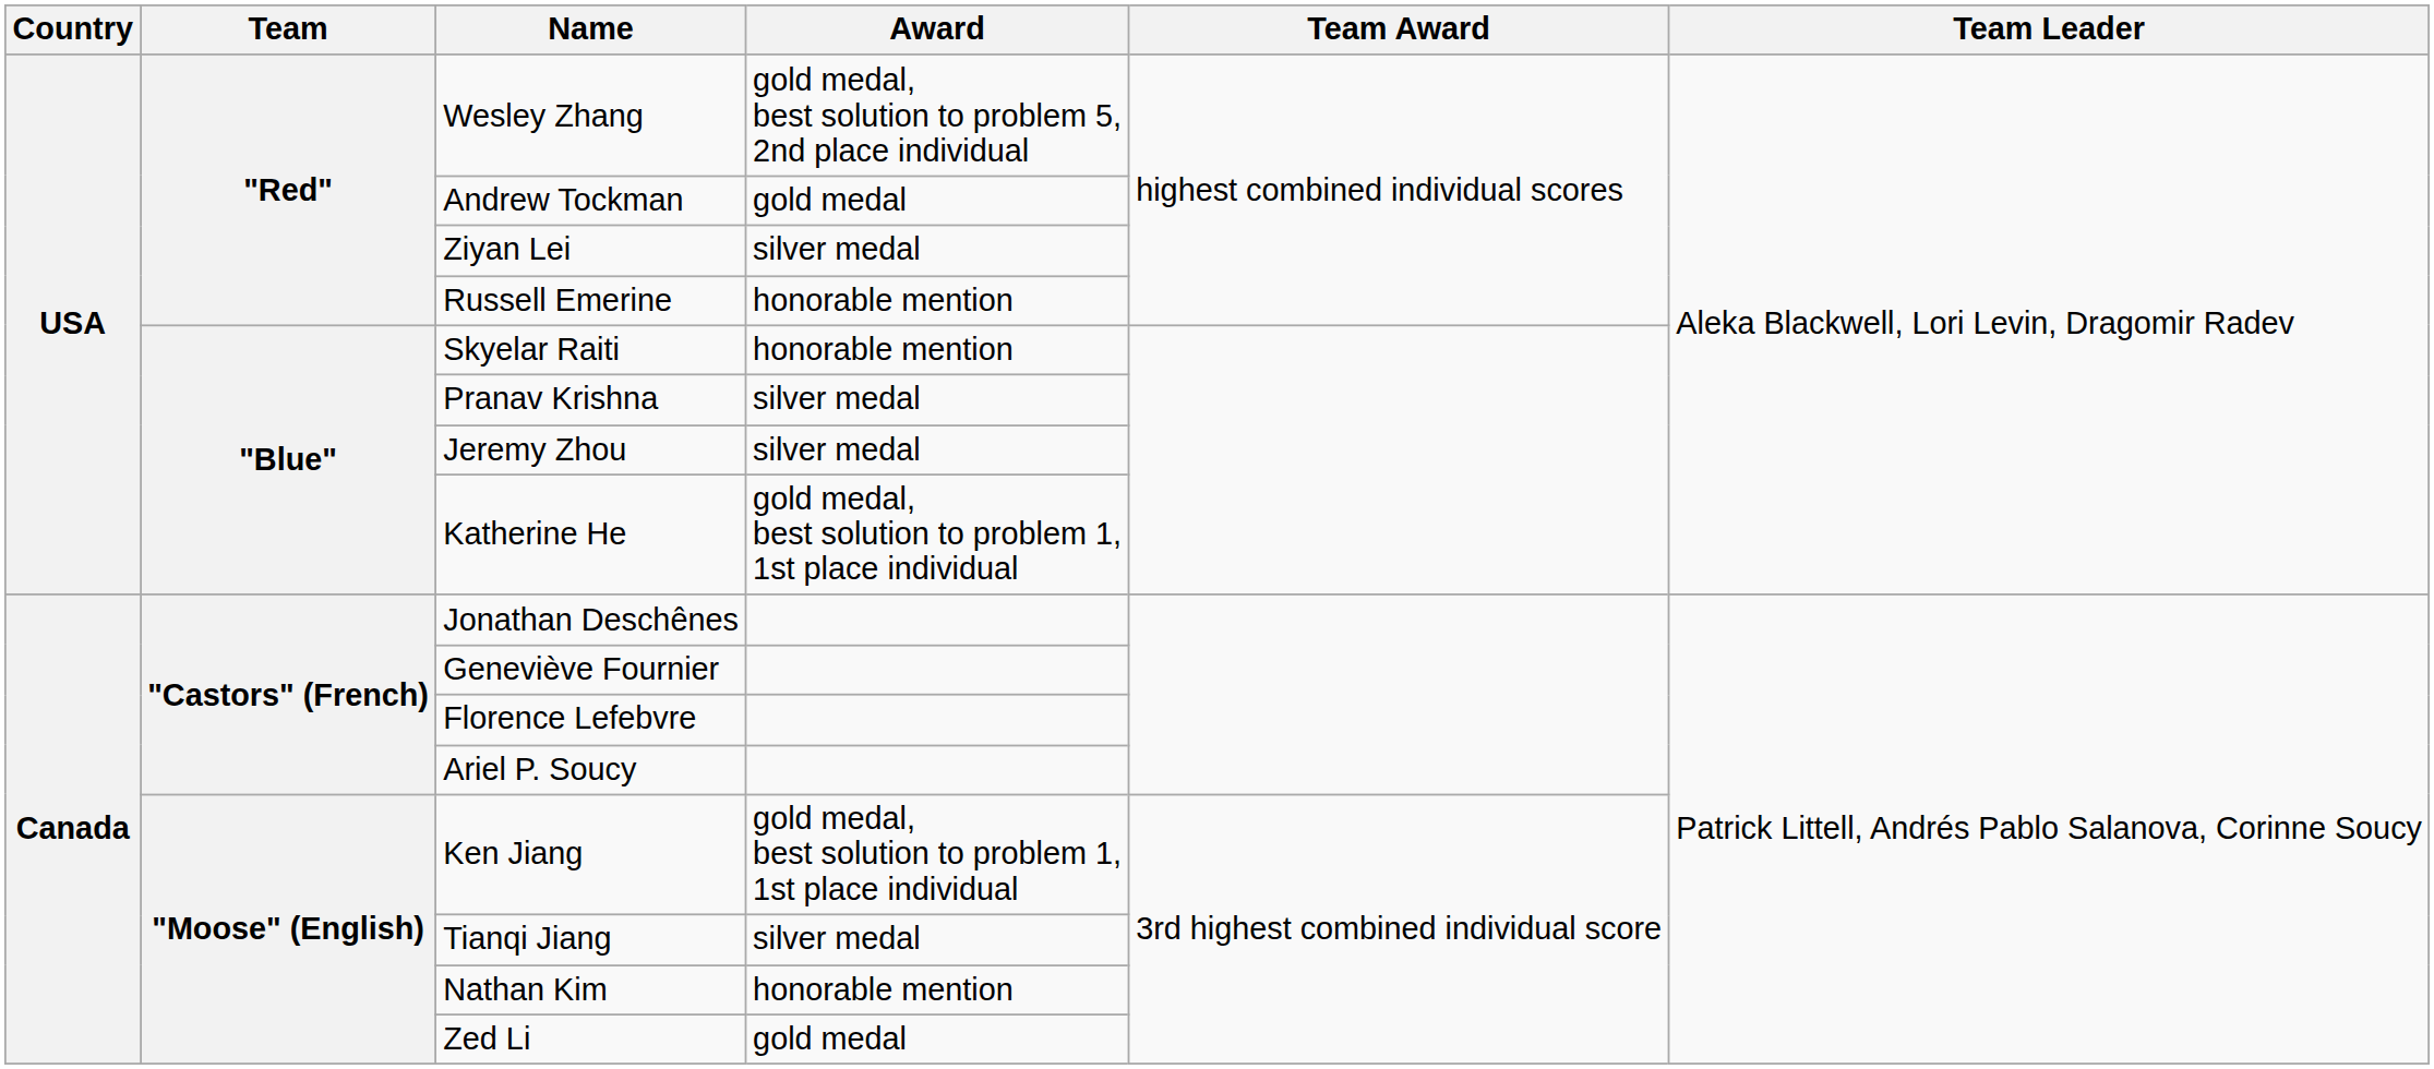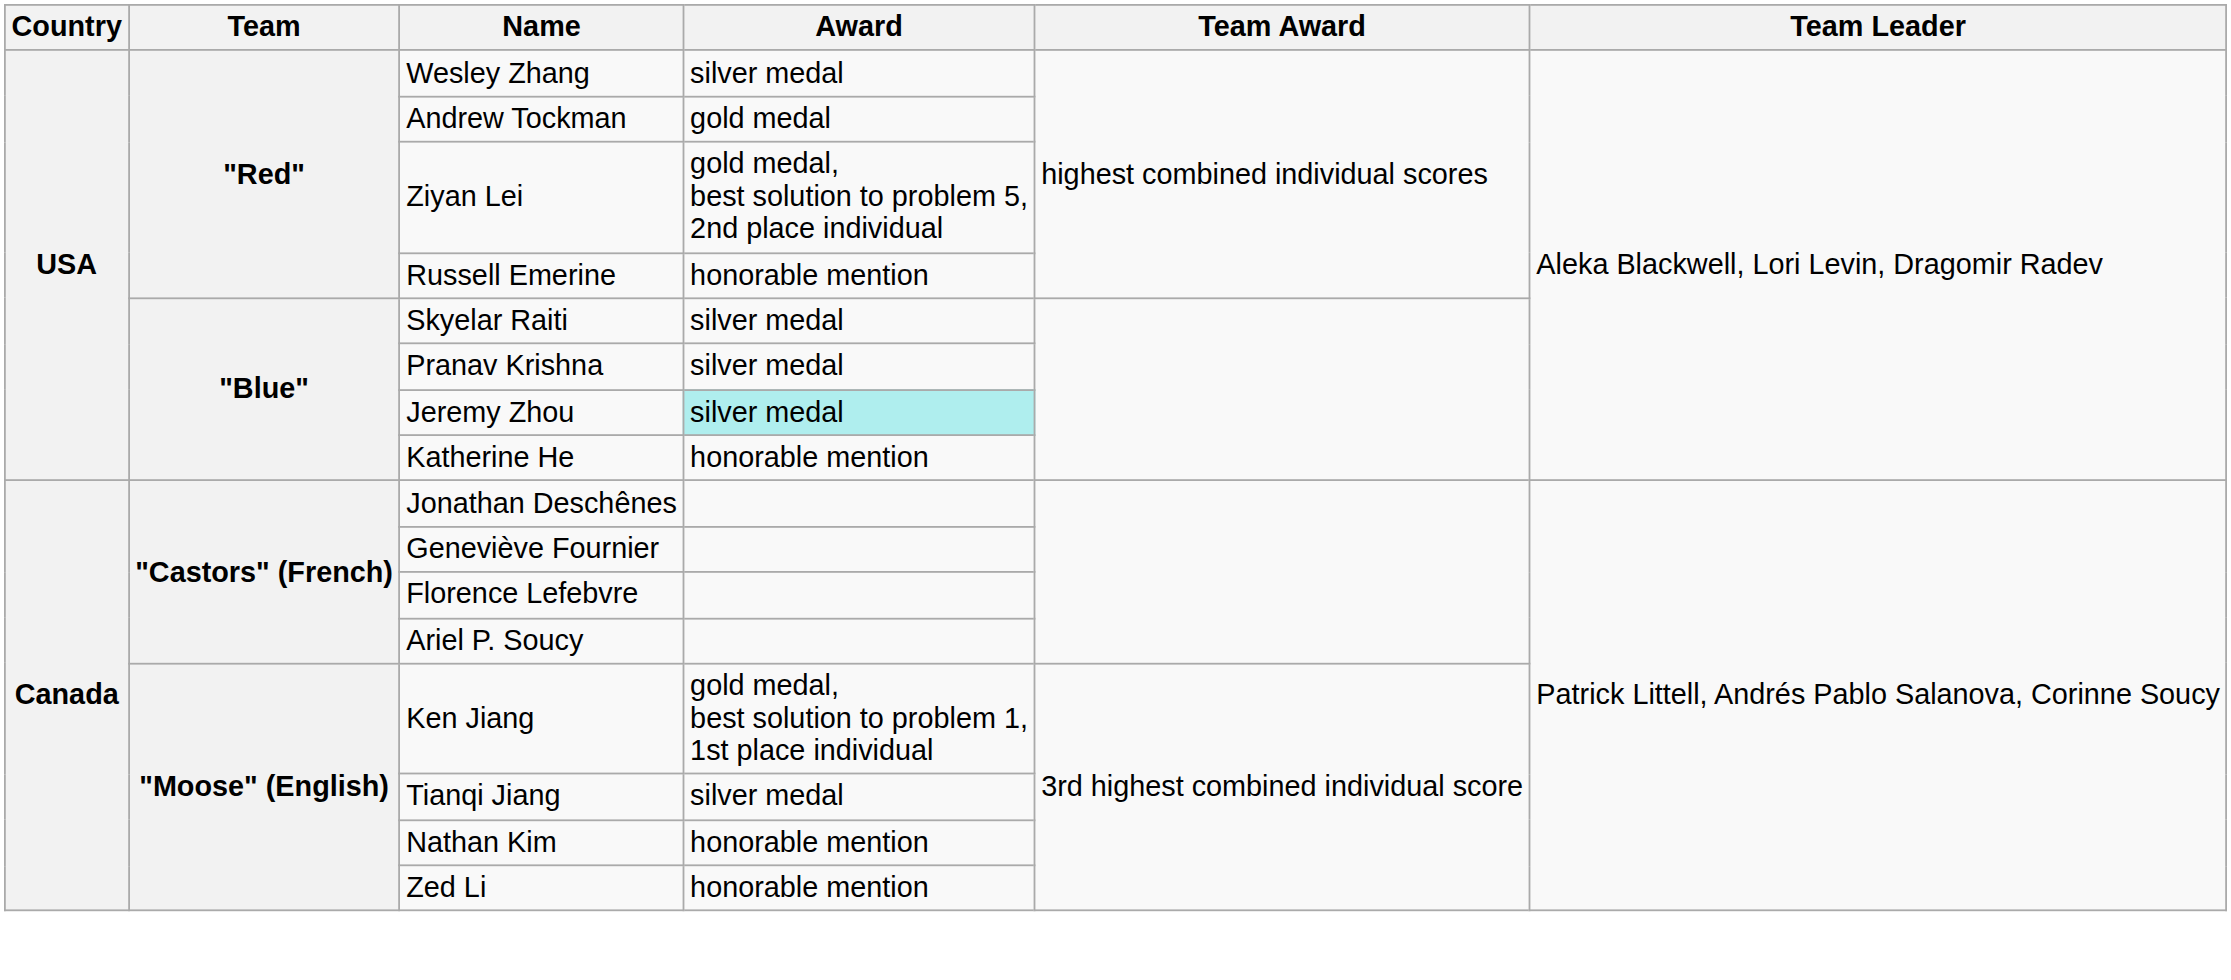 <table class="wikitable">
 <tr>
 <th>Country</th>
 <th>Team</th>
 <th>Name</th>
 <th>Award</th>
 <th>Team Award</th>
 <th>Team Leader</th>
 </tr>
 <tr>
 <th rowspan="8"><strong>USA</strong></th>
 <th rowspan="4">"Red"</th>
 <td>Wesley Zhang</td>
-<td>gold medal, <br>best solution to problem 5, <br> 2nd place individual</td>
+<td>silver medal</td>
 <td rowspan="4">highest combined individual scores</td>
 <td rowspan="8">Aleka Blackwell, Lori Levin, Dragomir Radev</td>
 </tr>
 <tr>
 <td>Andrew Tockman</td>
 <td>gold medal</td>
 </tr>
 <tr>
 <td>Ziyan Lei</td>
-<td>silver medal</td>
+<td>gold medal, <br>best solution to problem 5, <br> 2nd place individual</td>
 </tr>
 <tr>
 <td>Russell Emerine</td>
 <td>honorable mention</td>
 </tr>
 <tr>
 <th rowspan="4">"Blue"</th>
 <td>Skyelar Raiti</td>
-<td>honorable mention</td>
+<td>silver medal</td>
 <td rowspan="4"></td>
 </tr>
 <tr>
 <td>Pranav Krishna</td>
 <td>silver medal</td>
 </tr>
 <tr>
 <td>Jeremy Zhou</td>
-<td>silver medal</td>
+<td style="background: paleturquoise;">silver medal</td>
 </tr>
 <tr>
 <td>Katherine He</td>
-<td>gold medal, <br>best solution to problem 1, <br> 1st place individual</td>
+<td>honorable mention</td>
 </tr>
 <tr>
 <th rowspan="8">Canada</th>
 <th rowspan="4">"Castors" (French)</th>
 <td>Jonathan Deschênes</td>
 <td></td>
 <td rowspan="4"></td>
 <td rowspan="8">Patrick Littell, Andrés Pablo Salanova, Corinne Soucy</td>
 </tr>
 <tr>
 <td>Geneviève Fournier</td>
 <td></td>
 </tr>
 <tr>
 <td>Florence Lefebvre</td>
 <td></td>
 </tr>
 <tr>
 <td>Ariel P. Soucy</td>
 <td></td>
 </tr>
 <tr>
 <th rowspan="4">"Moose" (English)</th>
 <td>Ken Jiang</td>
 <td>gold medal, <br>best solution to problem 1, <br> 1st place individual</td>
 <td rowspan="4">3rd highest combined individual score</td>
 </tr>
 <tr>
 <td>Tianqi Jiang</td>
 <td>silver medal</td>
 </tr>
 <tr>
 <td>Nathan Kim</td>
 <td>honorable mention</td>
 </tr>
 <tr>
 <td>Zed Li</td>
-<td>gold medal</td>
+<td>honorable mention</td>
 </tr>
 </table>
